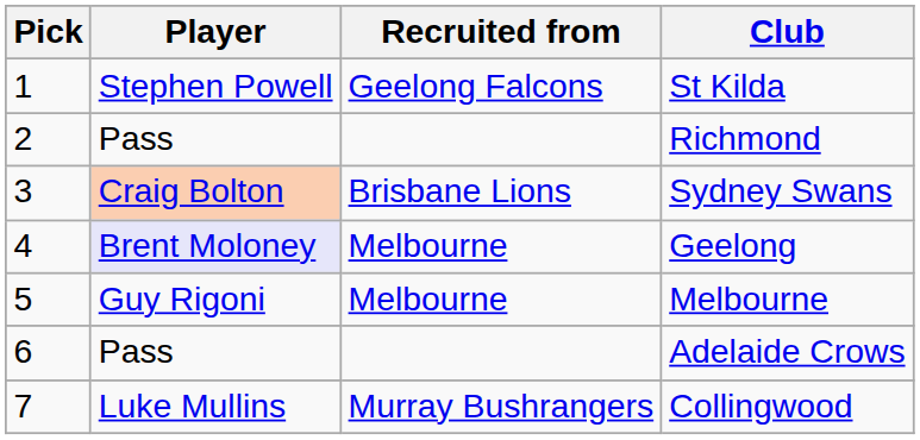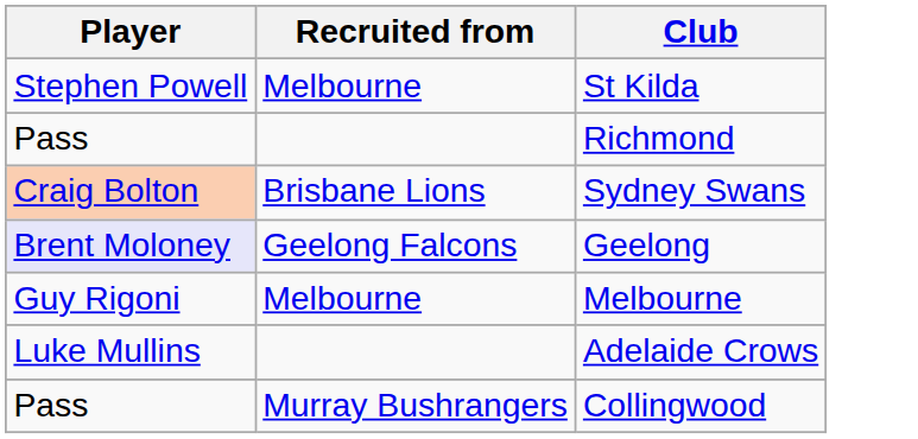 <table class="wikitable sortable">
 <tr>
-<th>Pick</th>
 <th>Player</th>
 <th>Recruited from</th>
 <th><a href='#'>Club</a></th>
 </tr>
 <tr>
-<td>1</td>
 <td><a href='#'>Stephen Powell</a></td>
-<td><a href='#'>Geelong Falcons</a></td>
+<td><a href='#'>Melbourne</a></td>
 <td><a href='#'>St Kilda</a></td>
 </tr>
 <tr>
-<td>2</td>
 <td>Pass</td>
 <td></td>
 <td><a href='#'>Richmond</a></td>
 </tr>
 <tr>
-<td>3</td>
 <td bgcolor="#FBCEB1"><a href='#'>Craig Bolton</a></td>
 <td><a href='#'>Brisbane Lions</a></td>
 <td><a href='#'>Sydney Swans</a></td>
 </tr>
 <tr>
-<td>4</td>
 <td style="background: lavender;"><a href='#'>Brent Moloney</a></td>
-<td><a href='#'>Melbourne</a></td>
+<td><a href='#'>Geelong Falcons</a></td>
 <td><a href='#'>Geelong</a></td>
 </tr>
 <tr>
-<td>5</td>
 <td><a href='#'>Guy Rigoni</a></td>
 <td><a href='#'>Melbourne</a></td>
 <td><a href='#'>Melbourne</a></td>
 </tr>
 <tr>
-<td>6</td>
-<td>Pass</td>
+<td><a href='#'>Luke Mullins</a></td>
 <td></td>
 <td><a href='#'>Adelaide Crows</a></td>
 </tr>
 <tr>
-<td>7</td>
-<td><a href='#'>Luke Mullins</a></td>
+<td>Pass</td>
 <td><a href='#'>Murray Bushrangers</a></td>
 <td><a href='#'>Collingwood</a></td>
 </tr>
 </table>
